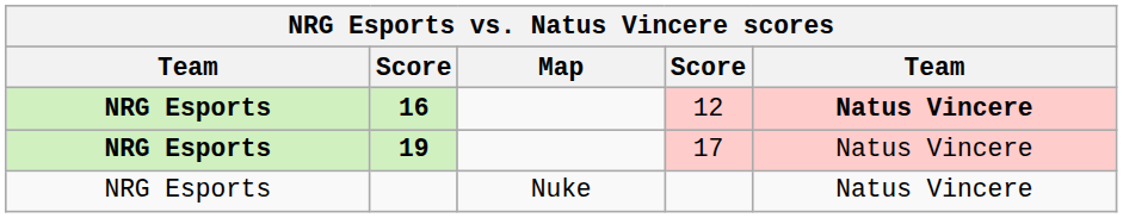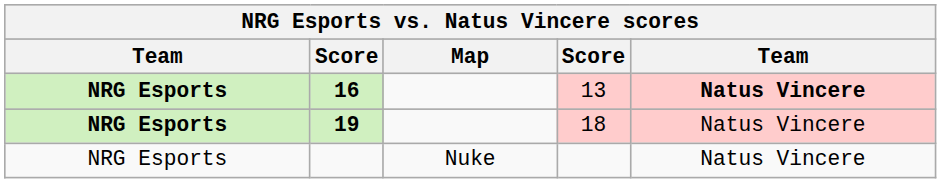 <table class="wikitable" style="text-align: center;">
 <tr>
 <th colspan=5>NRG Esports vs.  Natus Vincere scores</th>
 </tr>
 <tr>
 <th width="181px">Team</th>
 <th width="20px">Score</th>
 <th width="100px">Map</th>
 <th width="20px">Score</th>
 <th width="181px">Team</th>
 </tr>
 <tr>
 <td style="background: #D0F0C0;"><strong>NRG Esports</strong></td>
 <td style="background: #D0F0C0;"><strong>16</strong></td>
 <td></td>
-<td style="background: #FFCCCC;">12</td>
+<td style="background: #FFCCCC;">13</td>
 <td style="background: #FFCCCC;"><strong>Natus Vincere</strong></td>
 </tr>
 <tr>
 <td style="background: #D0F0C0;"><strong>NRG Esports</strong></td>
 <td style="background: #D0F0C0;"><strong>19</strong></td>
 <td></td>
-<td style="background: #FFCCCC;">17</td>
+<td style="background: #FFCCCC;">18</td>
 <td style="background: #FFCCCC;">Natus Vincere</td>
 </tr>
 <tr>
 <td>NRG Esports</td>
 <td></td>
 <td>Nuke</td>
 <td></td>
 <td>Natus Vincere</td>
 </tr>
 </table>
